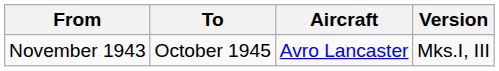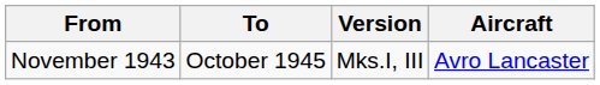 <table class="wikitable">
 <tr>
 <th>From</th>
 <th>To</th>
+<th>Version</th>
 <th>Aircraft</th>
-<th>Version</th>
 </tr>
 <tr>
 <td>November 1943</td>
 <td>October 1945</td>
+<td>Mks.I, III</td>
 <td><a href='#'>Avro Lancaster</a></td>
-<td>Mks.I, III</td>
 </tr>
 </table>
